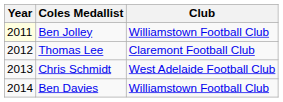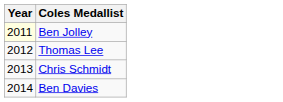 <table class="wikitable sortable">
 <tr>
 <th>Year</th>
 <th>Coles Medallist</th>
-<th>Club</th>
 </tr>
 <tr>
 <td style="background: lightyellow;">2011</td>
 <td><a href='#'>Ben Jolley</a></td>
-<td><a href='#'>Williamstown Football Club</a></td>
 </tr>
 <tr>
 <td>2012</td>
 <td><a href='#'>Thomas Lee</a></td>
-<td><a href='#'>Claremont Football Club</a></td>
 </tr>
 <tr>
 <td>2013</td>
 <td><a href='#'>Chris Schmidt</a></td>
-<td><a href='#'>West Adelaide Football Club</a></td>
 </tr>
 <tr>
 <td>2014</td>
 <td><a href='#'>Ben Davies</a></td>
-<td><a href='#'>Williamstown Football Club</a></td>
 </tr>
 </table>
